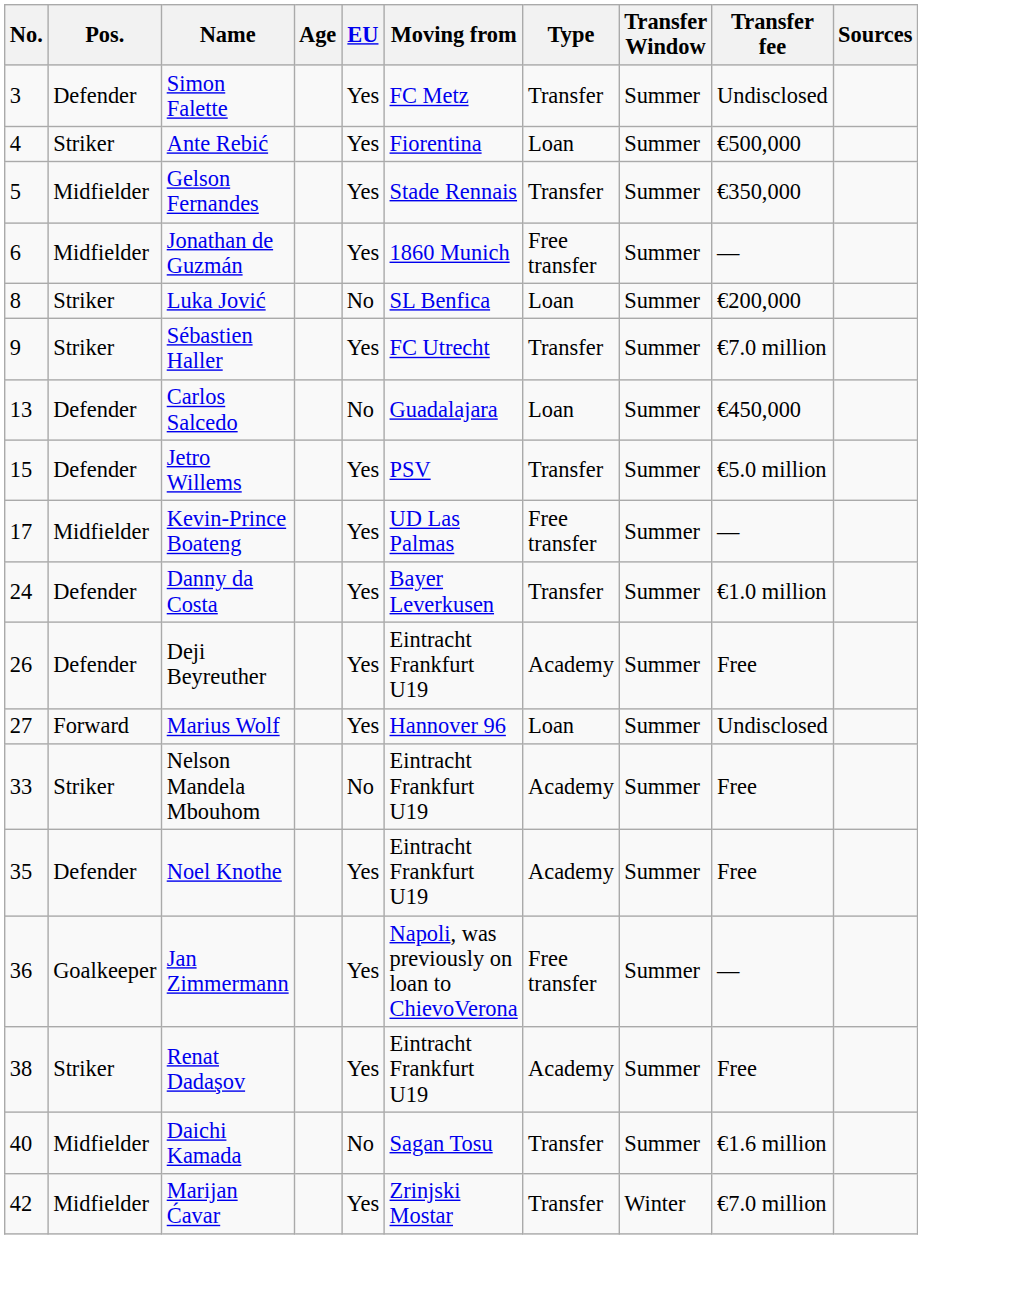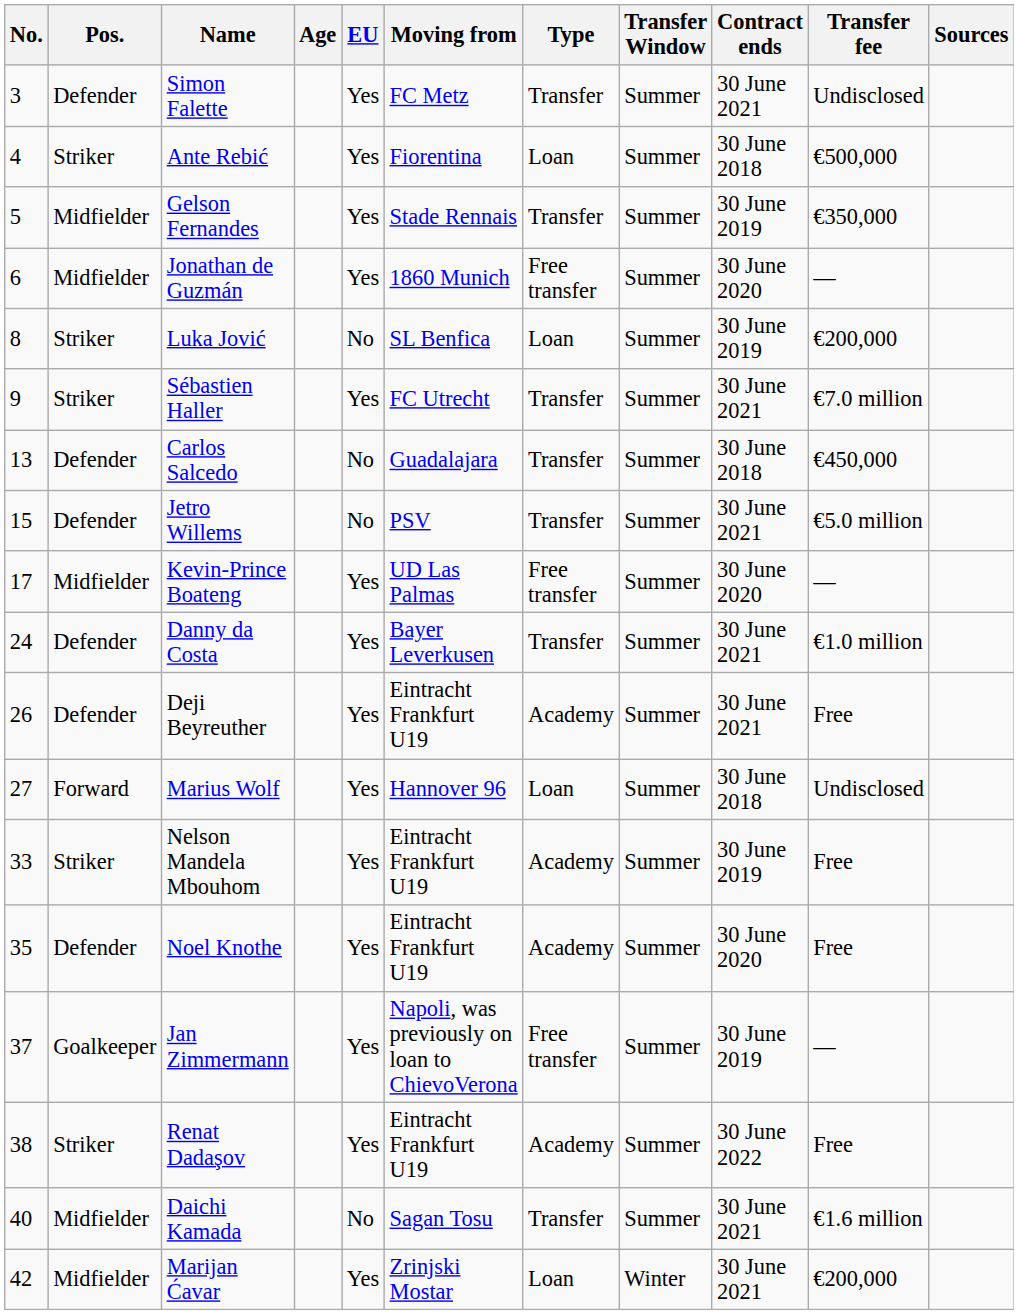 <table class="wikitable">
 <tr>
 <th>No.</th>
 <th>Pos.</th>
 <th>Name</th>
 <th>Age</th>
 <th><a href='#'>EU</a></th>
 <th>Moving from</th>
 <th>Type</th>
 <th>Transfer Window</th>
+<th>Contract ends</th>
 <th>Transfer fee</th>
 <th>Sources</th>
 </tr>
 <tr>
 <td>3</td>
 <td>Defender</td>
 <td><a href='#'>Simon Falette</a></td>
 <td></td>
 <td>Yes</td>
 <td><a href='#'>FC Metz</a></td>
 <td>Transfer</td>
 <td>Summer</td>
+<td>30 June 2021</td>
 <td>Undisclosed</td>
 <td></td>
 </tr>
 <tr>
 <td>4</td>
 <td>Striker</td>
 <td><a href='#'>Ante Rebić</a></td>
 <td></td>
 <td>Yes</td>
 <td><a href='#'>Fiorentina</a></td>
 <td>Loan</td>
 <td>Summer</td>
+<td>30 June 2018</td>
 <td>€500,000</td>
 <td></td>
 </tr>
 <tr>
 <td>5</td>
 <td>Midfielder</td>
 <td><a href='#'>Gelson Fernandes</a></td>
 <td></td>
 <td>Yes</td>
 <td><a href='#'>Stade Rennais</a></td>
 <td>Transfer</td>
 <td>Summer</td>
+<td>30 June 2019</td>
 <td>€350,000</td>
 <td></td>
 </tr>
 <tr>
 <td>6</td>
 <td>Midfielder</td>
 <td><a href='#'>Jonathan de Guzmán</a></td>
 <td></td>
 <td>Yes</td>
 <td><a href='#'>1860 Munich</a></td>
 <td>Free transfer</td>
 <td>Summer</td>
+<td>30 June 2020</td>
 <td>—</td>
 <td></td>
 </tr>
 <tr>
 <td>8</td>
 <td>Striker</td>
 <td><a href='#'>Luka Jović</a></td>
 <td></td>
 <td>No</td>
 <td><a href='#'>SL Benfica</a></td>
 <td>Loan</td>
 <td>Summer</td>
+<td>30 June 2019</td>
 <td>€200,000</td>
 <td></td>
 </tr>
 <tr>
 <td>9</td>
 <td>Striker</td>
 <td><a href='#'>Sébastien Haller</a></td>
 <td></td>
 <td>Yes</td>
 <td><a href='#'>FC Utrecht</a></td>
 <td>Transfer</td>
 <td>Summer</td>
+<td>30 June 2021</td>
 <td>€7.0 million</td>
 <td></td>
 </tr>
 <tr>
 <td>13</td>
 <td>Defender</td>
 <td><a href='#'>Carlos Salcedo</a></td>
 <td></td>
 <td>No</td>
 <td><a href='#'>Guadalajara</a></td>
-<td>Loan</td>
+<td>Transfer</td>
 <td>Summer</td>
+<td>30 June 2018</td>
 <td>€450,000</td>
 <td></td>
 </tr>
 <tr>
 <td>15</td>
 <td>Defender</td>
 <td><a href='#'>Jetro Willems</a></td>
 <td></td>
-<td>Yes</td>
+<td>No</td>
 <td><a href='#'>PSV</a></td>
 <td>Transfer</td>
 <td>Summer</td>
+<td>30 June 2021</td>
 <td>€5.0 million</td>
 <td></td>
 </tr>
 <tr>
 <td>17</td>
 <td>Midfielder</td>
 <td><a href='#'>Kevin-Prince Boateng</a></td>
 <td></td>
 <td>Yes</td>
 <td><a href='#'>UD Las Palmas</a></td>
 <td>Free transfer</td>
 <td>Summer</td>
+<td>30 June 2020</td>
 <td>—</td>
 <td></td>
 </tr>
 <tr>
 <td>24</td>
 <td>Defender</td>
 <td><a href='#'>Danny da Costa</a></td>
 <td></td>
 <td>Yes</td>
 <td><a href='#'>Bayer Leverkusen</a></td>
 <td>Transfer</td>
 <td>Summer</td>
+<td>30 June 2021</td>
 <td>€1.0 million</td>
 <td></td>
 </tr>
 <tr>
 <td>26</td>
 <td>Defender</td>
 <td>Deji Beyreuther</td>
 <td></td>
 <td>Yes</td>
 <td>Eintracht Frankfurt U19</td>
 <td>Academy</td>
 <td>Summer</td>
+<td>30 June 2021</td>
 <td>Free</td>
 <td></td>
 </tr>
 <tr>
 <td>27</td>
 <td>Forward</td>
 <td><a href='#'>Marius Wolf</a></td>
 <td></td>
 <td>Yes</td>
 <td><a href='#'>Hannover 96</a></td>
 <td>Loan</td>
 <td>Summer</td>
+<td>30 June 2018</td>
 <td>Undisclosed</td>
 <td></td>
 </tr>
 <tr>
 <td>33</td>
 <td>Striker</td>
 <td>Nelson Mandela Mbouhom</td>
 <td></td>
-<td>No</td>
+<td>Yes</td>
 <td>Eintracht Frankfurt U19</td>
 <td>Academy</td>
 <td>Summer</td>
+<td>30 June 2019</td>
 <td>Free</td>
 <td></td>
 </tr>
 <tr>
 <td>35</td>
 <td>Defender</td>
 <td><a href='#'>Noel Knothe</a></td>
 <td></td>
 <td>Yes</td>
 <td>Eintracht Frankfurt U19</td>
 <td>Academy</td>
 <td>Summer</td>
+<td>30 June 2020</td>
 <td>Free</td>
 <td></td>
 </tr>
 <tr>
-<td>36</td>
+<td>37</td>
 <td>Goalkeeper</td>
 <td><a href='#'>Jan Zimmermann</a></td>
 <td></td>
 <td>Yes</td>
 <td><a href='#'>Napoli</a>, was previously on loan to <a href='#'>ChievoVerona</a></td>
 <td>Free transfer</td>
 <td>Summer</td>
+<td>30 June 2019</td>
 <td>—</td>
 <td></td>
 </tr>
 <tr>
 <td>38</td>
 <td>Striker</td>
 <td><a href='#'>Renat Dadaşov</a></td>
 <td></td>
 <td>Yes</td>
 <td>Eintracht Frankfurt U19</td>
 <td>Academy</td>
 <td>Summer</td>
+<td>30 June 2022</td>
 <td>Free</td>
 <td></td>
 </tr>
 <tr>
 <td>40</td>
 <td>Midfielder</td>
 <td><a href='#'>Daichi Kamada</a></td>
 <td></td>
 <td>No</td>
 <td><a href='#'>Sagan Tosu</a></td>
 <td>Transfer</td>
 <td>Summer</td>
+<td>30 June 2021</td>
 <td>€1.6 million</td>
 <td></td>
 </tr>
 <tr>
 <td>42</td>
 <td>Midfielder</td>
 <td><a href='#'>Marijan Ćavar</a></td>
 <td></td>
 <td>Yes</td>
 <td><a href='#'>Zrinjski Mostar</a></td>
-<td>Transfer</td>
+<td>Loan</td>
 <td>Winter</td>
-<td>€7.0 million</td>
+<td>30 June 2021</td>
+<td>€200,000</td>
 <td></td>
 </tr>
 </table>
